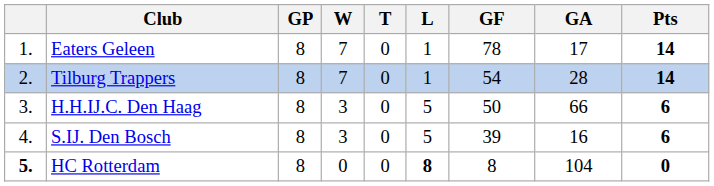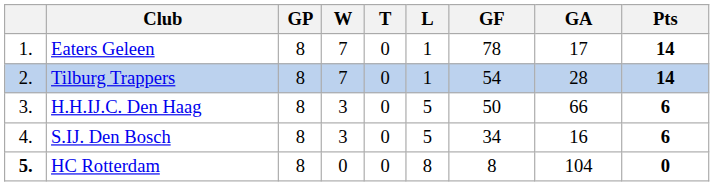 <table class="wikitable">
 <tr>
 <th width="30"></th>
 <th width="200">Club</th>
 <th width="30">GP</th>
 <th width="30">W</th>
 <th width="30">T</th>
 <th width="30">L</th>
 <th width="70">GF</th>
 <th width="70">GA</th>
 <th width="70">Pts</th>
 </tr>
 <tr bgcolor="#FFFFFF" align="center">
 <td>1.</td>
 <td align="left"><a href='#'>Eaters Geleen</a></td>
 <td>8</td>
 <td>7</td>
 <td>0</td>
 <td>1</td>
 <td>78</td>
 <td>17</td>
 <td><strong>14</strong></td>
 </tr>
 <tr bgcolor="#BCD2EE" align="center">
 <td>2.</td>
 <td align="left"><a href='#'>Tilburg Trappers</a></td>
 <td>8</td>
 <td>7</td>
 <td>0</td>
 <td>1</td>
 <td>54</td>
 <td>28</td>
 <td><strong>14</strong></td>
 </tr>
 <tr bgcolor="#FFFFFF" align="center">
 <td>3.</td>
 <td align="left"><a href='#'>H.H.IJ.C. Den Haag</a></td>
 <td>8</td>
 <td>3</td>
 <td>0</td>
 <td>5</td>
 <td>50</td>
 <td>66</td>
 <td><strong>6</strong></td>
 </tr>
 <tr bgcolor="#FFFFFF" align="center">
 <td>4.</td>
 <td align="left"><a href='#'>S.IJ. Den Bosch</a></td>
 <td>8</td>
 <td>3</td>
 <td>0</td>
 <td>5</td>
-<td>39</td>
+<td>34</td>
 <td>16</td>
 <td><strong>6</strong></td>
 </tr>
 <tr bgcolor="#FFFFFF" align="center">
 <td><strong>5.</strong></td>
 <td align="left"><a href='#'>HC Rotterdam</a></td>
 <td>8</td>
 <td>0</td>
 <td>0</td>
-<td><strong>8</strong></td>
+<td>8</td>
 <td>8</td>
 <td>104</td>
 <td><strong>0</strong></td>
 </tr>
 </table>
